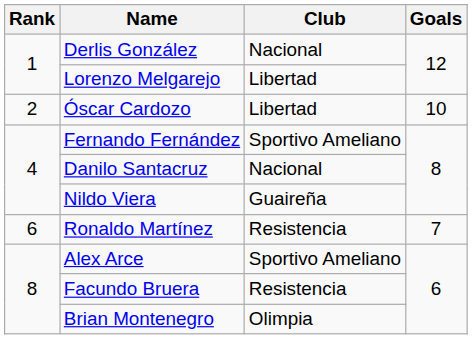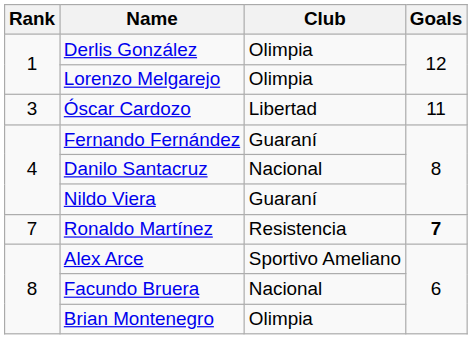 <table class="wikitable" border="1">
 <tr>
 <th>Rank</th>
 <th>Name</th>
 <th>Club</th>
 <th>Goals</th>
 </tr>
 <tr>
 <td rowspan=2 align=center>1</td>
 <td> <a href='#'>Derlis González</a></td>
-<td>Nacional</td>
+<td>Olimpia</td>
 <td rowspan=2 align=center>12</td>
 </tr>
 <tr>
 <td> <a href='#'>Lorenzo Melgarejo</a></td>
-<td>Libertad</td>
+<td>Olimpia</td>
 </tr>
 <tr>
-<td align=center>2</td>
+<td align=center>3</td>
 <td> <a href='#'>Óscar Cardozo</a></td>
 <td>Libertad</td>
-<td align=center>10</td>
+<td align=center>11</td>
 </tr>
 <tr>
 <td rowspan=3 align=center>4</td>
 <td> <a href='#'>Fernando Fernández</a></td>
-<td>Sportivo Ameliano</td>
+<td>Guaraní</td>
 <td rowspan=3 align=center>8</td>
 </tr>
 <tr>
 <td> <a href='#'>Danilo Santacruz</a></td>
 <td>Nacional</td>
 </tr>
 <tr>
 <td> <a href='#'>Nildo Viera</a></td>
-<td>Guaireña</td>
+<td>Guaraní</td>
 </tr>
 <tr>
-<td align=center>6</td>
+<td align=center>7</td>
 <td> <a href='#'>Ronaldo Martínez</a></td>
 <td>Resistencia</td>
-<td align=center>7</td>
+<td align=center><strong>7</strong></td>
 </tr>
 <tr>
 <td rowspan=3 align=center>8</td>
 <td> <a href='#'>Alex Arce</a></td>
 <td>Sportivo Ameliano</td>
 <td rowspan=3 align=center>6</td>
 </tr>
 <tr>
 <td> <a href='#'>Facundo Bruera</a></td>
-<td>Resistencia</td>
+<td>Nacional</td>
 </tr>
 <tr>
 <td> <a href='#'>Brian Montenegro</a></td>
 <td>Olimpia</td>
 </tr>
 </table>
